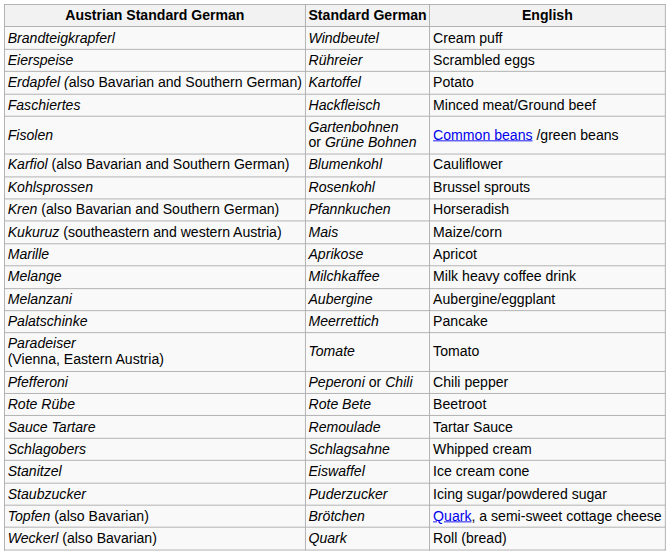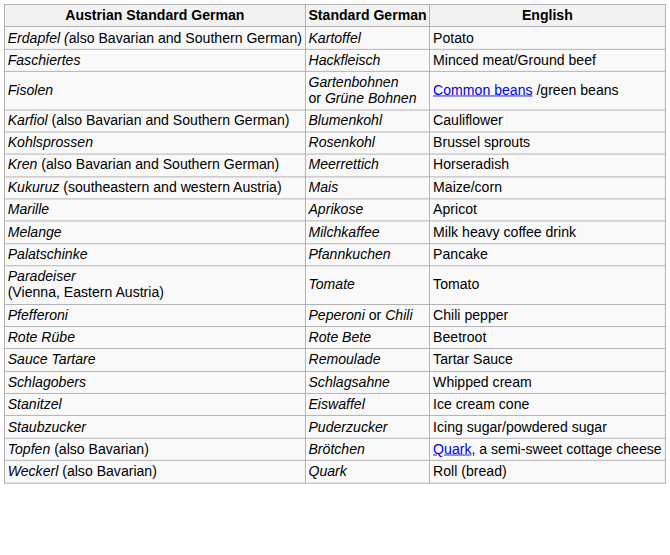 <table class="wikitable sortable">
 <tr>
 <th>Austrian Standard German</th>
 <th>Standard German</th>
 <th>English</th>
-</tr>
-<tr>
-<td><em>Brandteigkrapferl</em></td>
-<td><em>Windbeutel</em></td>
-<td>Cream puff</td>
-</tr>
-<tr>
-<td><em>Eierspeise</em></td>
-<td><em>Rühreier</em></td>
-<td>Scrambled eggs</td>
 </tr>
 <tr>
 <td><em>Erdapfel (</em>also Bavarian and Southern German)</td>
 <td><em>Kartoffel</em></td>
 <td>Potato</td>
 </tr>
 <tr>
 <td><em>Faschiertes</em></td>
 <td><em>Hackfleisch</em></td>
 <td>Minced meat/Ground beef</td>
 </tr>
 <tr>
 <td><em>Fisolen</em></td>
 <td><em>Gartenbohnen</em> <br>or <em>Grüne Bohnen</em></td>
 <td><a href='#'>Common beans</a> /green beans</td>
 </tr>
 <tr>
 <td><em>Karfiol</em> (also Bavarian and Southern German)</td>
 <td><em>Blumenkohl</em></td>
 <td>Cauliflower</td>
 </tr>
 <tr>
 <td><em>Kohlsprossen</em></td>
 <td><em>Rosenkohl</em></td>
 <td>Brussel sprouts</td>
 </tr>
 <tr>
 <td><em>Kren</em> (also Bavarian and Southern German)</td>
-<td><em>Pfannkuchen</em></td>
+<td><em>Meerrettich</em></td>
 <td>Horseradish</td>
 </tr>
 <tr>
 <td><em>Kukuruz</em> (southeastern and western Austria)</td>
 <td><em>Mais</em></td>
 <td>Maize/corn</td>
 </tr>
 <tr>
 <td><em>Marille</em></td>
 <td><em>Aprikose</em></td>
 <td>Apricot</td>
 </tr>
 <tr>
 <td><em>Melange</em></td>
 <td><em>Milchkaffee</em></td>
 <td>Milk heavy coffee drink</td>
 </tr>
 <tr>
-<td><em>Melanzani</em></td>
-<td><em>Aubergine</em></td>
-<td>Aubergine/eggplant</td>
-</tr>
-<tr>
 <td><em>Palatschinke</em></td>
-<td><em>Meerrettich</em></td>
+<td><em>Pfannkuchen</em></td>
 <td>Pancake</td>
 </tr>
 <tr>
 <td><em>Paradeiser</em> <br>(Vienna, Eastern Austria)</td>
 <td><em>Tomate</em></td>
 <td>Tomato</td>
 </tr>
 <tr>
 <td><em>Pfefferoni</em></td>
 <td><em>Peperoni</em> or <em>Chili</em></td>
 <td>Chili pepper</td>
 </tr>
 <tr>
 <td><em>Rote Rübe</em></td>
 <td><em>Rote Bete</em></td>
 <td>Beetroot</td>
 </tr>
 <tr>
 <td><em>Sauce Tartare</em></td>
 <td><em>Remoulade</em></td>
 <td>Tartar Sauce</td>
 </tr>
 <tr>
 <td><em>Schlagobers</em></td>
 <td><em>Schlagsahne</em></td>
 <td>Whipped cream</td>
 </tr>
 <tr>
 <td><em>Stanitzel</em></td>
 <td><em>Eiswaffel</em></td>
 <td>Ice cream cone</td>
 </tr>
 <tr>
 <td><em>Staubzucker</em></td>
 <td><em>Puderzucker</em></td>
 <td>Icing sugar/powdered sugar</td>
 </tr>
 <tr>
 <td><em>Topfen</em> (also Bavarian)</td>
 <td><em>Brötchen</em></td>
 <td><a href='#'>Quark</a>, a semi-sweet cottage cheese</td>
 </tr>
 <tr>
 <td><em>Weckerl</em> (also Bavarian)</td>
 <td><em>Quark</em></td>
 <td>Roll (bread)</td>
 </tr>
 </table>
